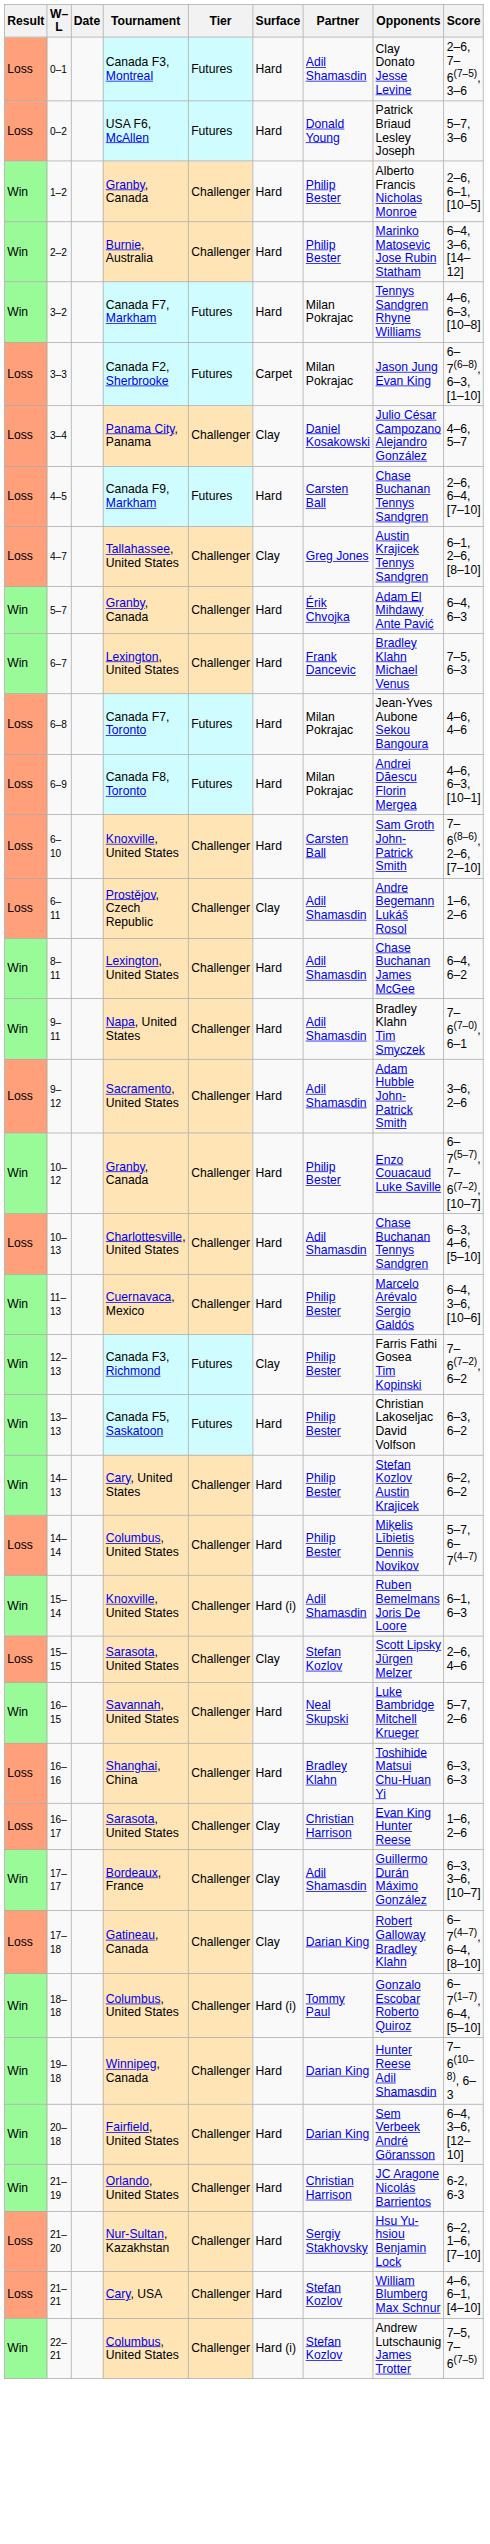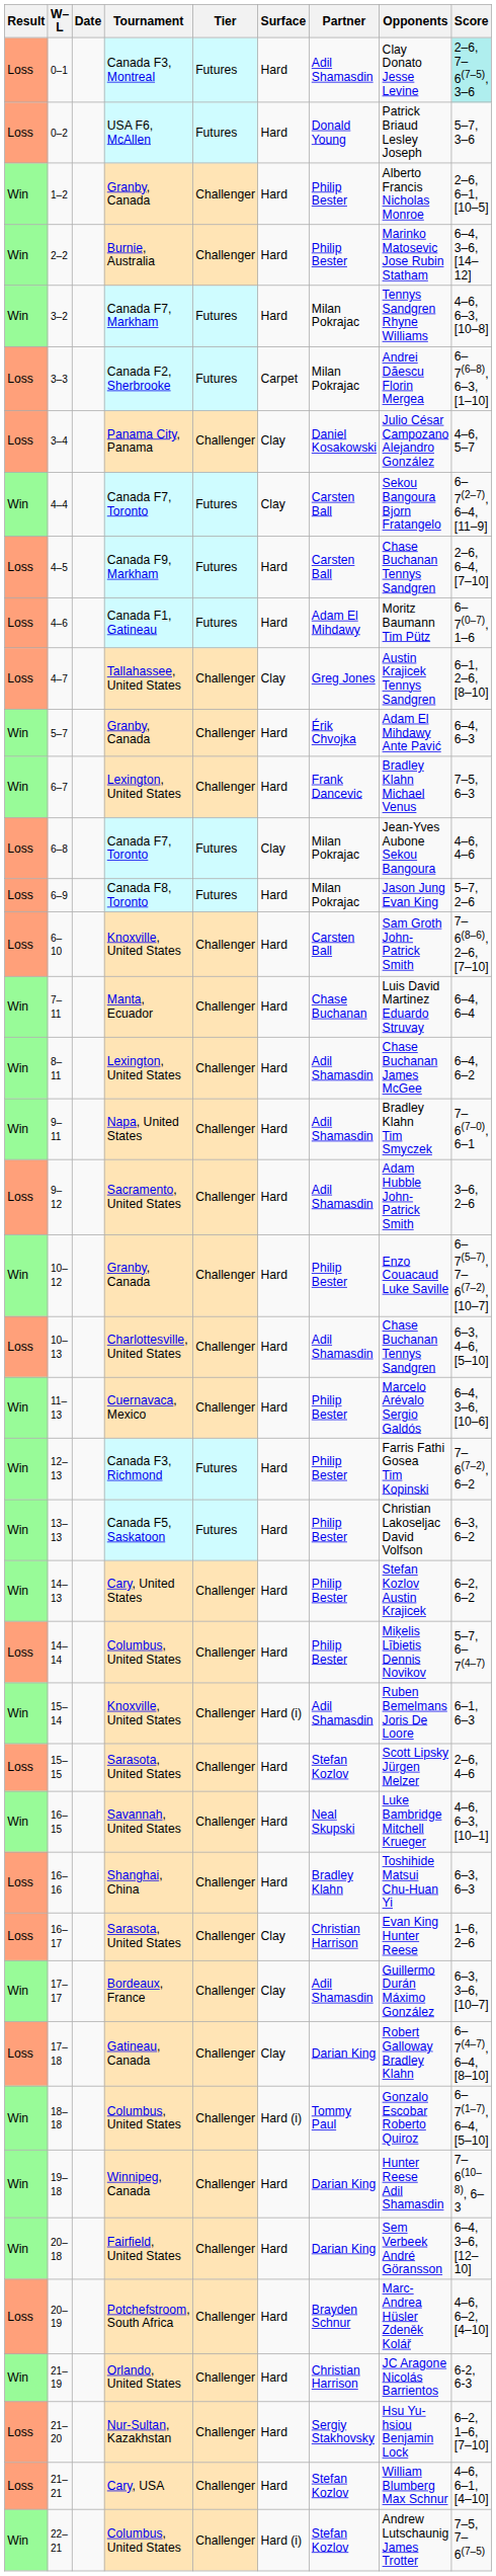 <table class="sortable wikitable">
 <tr>
 <th>Result</th>
 <th class="unsortable">W–L</th>
 <th>Date</th>
 <th>Tournament</th>
 <th>Tier</th>
 <th>Surface</th>
 <th>Partner</th>
 <th>Opponents</th>
 <th class="unsortable">Score</th>
 </tr>
 <tr>
 <td style="background:#ffa07a;">Loss</td>
 <td><small>0–1</small></td>
 <td></td>
 <td style="background:#cffcff;">Canada F3, <a href='#'>Montreal</a></td>
 <td style="background:#cffcff;">Futures</td>
 <td>Hard</td>
 <td> <a href='#'>Adil Shamasdin</a></td>
 <td> Clay Donato <br>  <a href='#'>Jesse Levine</a></td>
-<td>2–6, 7–6<sup>(7–5)</sup>, 3–6</td>
+<td style="background: paleturquoise;">2–6, 7–6<sup>(7–5)</sup>, 3–6</td>
 </tr>
 <tr>
 <td style="background:#ffa07a;">Loss</td>
 <td><small>0–2</small></td>
 <td></td>
 <td style="background:#cffcff;">USA F6, <a href='#'>McAllen</a></td>
 <td style="background:#cffcff;">Futures</td>
 <td>Hard</td>
 <td> <a href='#'>Donald Young</a></td>
 <td> Patrick Briaud <br>  Lesley Joseph</td>
 <td>5–7, 3–6</td>
 </tr>
 <tr>
 <td style="background:#98fb98;">Win</td>
 <td><small>1–2</small></td>
 <td></td>
 <td style="background:moccasin;"><a href='#'>Granby</a>, Canada</td>
 <td style="background:moccasin;">Challenger</td>
 <td>Hard</td>
 <td> <a href='#'>Philip Bester</a></td>
 <td> Alberto Francis <br>  <a href='#'>Nicholas Monroe</a></td>
 <td>2–6, 6–1, [10–5]</td>
 </tr>
 <tr>
 <td style="background:#98fb98;">Win</td>
 <td><small>2–2</small></td>
 <td></td>
 <td style="background:moccasin;"><a href='#'>Burnie</a>, Australia</td>
 <td style="background:moccasin;">Challenger</td>
 <td>Hard</td>
 <td> <a href='#'>Philip Bester</a></td>
 <td> <a href='#'>Marinko Matosevic</a> <br>  <a href='#'>Jose Rubin Statham</a></td>
 <td>6–4, 3–6, [14–12]</td>
 </tr>
 <tr>
 <td style="background:#98fb98;">Win</td>
 <td><small>3–2</small></td>
 <td></td>
 <td style="background:#cffcff;">Canada F7, <a href='#'>Markham</a></td>
 <td style="background:#cffcff;">Futures</td>
 <td>Hard</td>
 <td> Milan Pokrajac</td>
 <td> <a href='#'>Tennys Sandgren</a> <br>  <a href='#'>Rhyne Williams</a></td>
 <td>4–6, 6–3, [10–8]</td>
 </tr>
 <tr>
 <td style="background:#ffa07a;">Loss</td>
 <td><small>3–3</small></td>
 <td></td>
 <td style="background:#cffcff;">Canada F2, <a href='#'>Sherbrooke</a></td>
 <td style="background:#cffcff;">Futures</td>
 <td>Carpet</td>
 <td> Milan Pokrajac</td>
-<td> <a href='#'>Jason Jung</a> <br>  <a href='#'>Evan King</a></td>
+<td> <a href='#'>Andrei Dăescu</a> <br>  <a href='#'>Florin Mergea</a></td>
 <td>6–7<sup>(6–8)</sup>, 6–3, [1–10]</td>
 </tr>
 <tr>
 <td style="background:#ffa07a;">Loss</td>
 <td><small>3–4</small></td>
 <td></td>
 <td style="background:moccasin;"><a href='#'>Panama City</a>, Panama</td>
 <td style="background:moccasin;">Challenger</td>
 <td>Clay</td>
 <td> <a href='#'>Daniel Kosakowski</a></td>
 <td> <a href='#'>Julio César Campozano</a> <br>  <a href='#'>Alejandro González</a></td>
 <td>4–6, 5–7</td>
 </tr>
 <tr>
+<td style="background:#98fb98;">Win</td>
+<td><small>4–4</small></td>
+<td></td>
+<td style="background:#cffcff;">Canada F7, <a href='#'>Toronto</a></td>
+<td style="background:#cffcff;">Futures</td>
+<td>Clay</td>
+<td> <a href='#'>Carsten Ball</a></td>
+<td> <a href='#'>Sekou Bangoura</a> <br>  <a href='#'>Bjorn Fratangelo</a></td>
+<td>6–7<sup>(2–7)</sup>, 6–4, [11–9]</td>
+</tr>
+<tr>
 <td style="background:#ffa07a;">Loss</td>
 <td><small>4–5</small></td>
 <td></td>
 <td style="background:#cffcff;">Canada F9, <a href='#'>Markham</a></td>
 <td style="background:#cffcff;">Futures</td>
 <td>Hard</td>
 <td> <a href='#'>Carsten Ball</a></td>
 <td> <a href='#'>Chase Buchanan</a> <br>  <a href='#'>Tennys Sandgren</a></td>
 <td>2–6, 6–4, [7–10]</td>
+</tr>
+<tr>
+<td style="background:#ffa07a;">Loss</td>
+<td><small>4–6</small></td>
+<td></td>
+<td style="background:#cffcff;">Canada F1, <a href='#'>Gatineau</a></td>
+<td style="background:#cffcff;">Futures</td>
+<td>Hard</td>
+<td> <a href='#'>Adam El Mihdawy</a></td>
+<td> Moritz Baumann <br>  <a href='#'>Tim Pütz</a></td>
+<td>6–7<sup>(0–7)</sup>, 1–6</td>
 </tr>
 <tr>
 <td style="background:#ffa07a;">Loss</td>
 <td><small>4–7</small></td>
 <td></td>
 <td style="background:moccasin;"><a href='#'>Tallahassee</a>, United States</td>
 <td style="background:moccasin;">Challenger</td>
 <td>Clay</td>
 <td> <a href='#'>Greg Jones</a></td>
 <td> <a href='#'>Austin Krajicek</a> <br>  <a href='#'>Tennys Sandgren</a></td>
 <td>6–1, 2–6, [8–10]</td>
 </tr>
 <tr>
 <td style="background:#98fb98;">Win</td>
 <td><small>5–7</small></td>
 <td></td>
 <td style="background:moccasin;"><a href='#'>Granby</a>, Canada</td>
 <td style="background:moccasin;">Challenger</td>
 <td>Hard</td>
 <td> <a href='#'>Érik Chvojka</a></td>
 <td> <a href='#'>Adam El Mihdawy</a> <br>  <a href='#'>Ante Pavić</a></td>
 <td>6–4, 6–3</td>
 </tr>
 <tr>
 <td style="background:#98fb98;">Win</td>
 <td><small>6–7</small></td>
 <td></td>
 <td style="background:moccasin;"><a href='#'>Lexington</a>, United States</td>
 <td style="background:moccasin;">Challenger</td>
 <td>Hard</td>
 <td> <a href='#'>Frank Dancevic</a></td>
 <td> <a href='#'>Bradley Klahn</a> <br>  <a href='#'>Michael Venus</a></td>
 <td>7–5, 6–3</td>
 </tr>
 <tr>
 <td style="background:#ffa07a;">Loss</td>
 <td><small>6–8</small></td>
 <td></td>
 <td style="background:#cffcff;">Canada F7, <a href='#'>Toronto</a></td>
 <td style="background:#cffcff;">Futures</td>
-<td>Hard</td>
+<td>Clay</td>
 <td> Milan Pokrajac</td>
 <td> Jean-Yves Aubone <br>  <a href='#'>Sekou Bangoura</a></td>
 <td>4–6, 4–6</td>
 </tr>
 <tr>
 <td style="background:#ffa07a;">Loss</td>
 <td><small>6–9</small></td>
 <td></td>
 <td style="background:#cffcff;">Canada F8, <a href='#'>Toronto</a></td>
 <td style="background:#cffcff;">Futures</td>
 <td>Hard</td>
 <td> Milan Pokrajac</td>
-<td> <a href='#'>Andrei Dăescu</a> <br>  <a href='#'>Florin Mergea</a></td>
-<td>4–6, 6–3, [10–1]</td>
+<td> <a href='#'>Jason Jung</a> <br>  <a href='#'>Evan King</a></td>
+<td>5–7, 2–6</td>
 </tr>
 <tr>
 <td style="background:#ffa07a;">Loss</td>
 <td><small>6–10</small></td>
 <td></td>
 <td style="background:moccasin;"><a href='#'>Knoxville</a>, United States</td>
 <td style="background:moccasin;">Challenger</td>
 <td>Hard</td>
 <td> <a href='#'>Carsten Ball</a></td>
 <td> <a href='#'>Sam Groth</a> <br>  <a href='#'>John-Patrick Smith</a></td>
 <td>7–6<sup>(8–6)</sup>, 2–6, [7–10]</td>
 </tr>
 <tr>
-<td style="background:#ffa07a;">Loss</td>
-<td><small>6–11</small></td>
+<td style="background:#98fb98;">Win</td>
+<td><small>7–11</small></td>
 <td></td>
-<td style="background:moccasin;"><a href='#'>Prostějov</a>, Czech Republic</td>
+<td style="background:moccasin;"><a href='#'>Manta</a>, Ecuador</td>
 <td style="background:moccasin;">Challenger</td>
-<td>Clay</td>
-<td> <a href='#'>Adil Shamasdin</a></td>
-<td> <a href='#'>Andre Begemann</a> <br>  <a href='#'>Lukáš Rosol</a></td>
-<td>1–6, 2–6</td>
+<td>Hard</td>
+<td> <a href='#'>Chase Buchanan</a></td>
+<td> Luis David Martinez <br>  <a href='#'>Eduardo Struvay</a></td>
+<td>6–4, 6–4</td>
 </tr>
 <tr>
 <td style="background:#98fb98;">Win</td>
 <td><small>8–11</small></td>
 <td></td>
 <td style="background:moccasin;"><a href='#'>Lexington</a>, United States</td>
 <td style="background:moccasin;">Challenger</td>
 <td>Hard</td>
 <td> <a href='#'>Adil Shamasdin</a></td>
 <td> <a href='#'>Chase Buchanan</a> <br>  <a href='#'>James McGee</a></td>
 <td>6–4, 6–2</td>
 </tr>
 <tr>
 <td style="background:#98fb98;">Win</td>
 <td><small>9–11</small></td>
 <td></td>
 <td style="background:moccasin;"><a href='#'>Napa</a>, United States</td>
 <td style="background:moccasin;">Challenger</td>
 <td>Hard</td>
 <td> <a href='#'>Adil Shamasdin</a></td>
 <td> Bradley Klahn <br>  <a href='#'>Tim Smyczek</a></td>
 <td>7–6<sup>(7–0)</sup>, 6–1</td>
 </tr>
 <tr>
 <td style="background:#ffa07a;">Loss</td>
 <td><small>9–12</small></td>
 <td></td>
 <td style="background:moccasin;"><a href='#'>Sacramento</a>, United States</td>
 <td style="background:moccasin;">Challenger</td>
 <td>Hard</td>
 <td> <a href='#'>Adil Shamasdin</a></td>
 <td> <a href='#'>Adam Hubble</a> <br>  <a href='#'>John-Patrick Smith</a></td>
 <td>3–6, 2–6</td>
 </tr>
 <tr>
 <td style="background:#98fb98;">Win</td>
 <td><small>10–12</small></td>
 <td></td>
 <td style="background:moccasin;"><a href='#'>Granby</a>, Canada</td>
 <td style="background:moccasin;">Challenger</td>
 <td>Hard</td>
 <td> <a href='#'>Philip Bester</a></td>
 <td> <a href='#'>Enzo Couacaud</a> <br>  <a href='#'>Luke Saville</a></td>
 <td>6–7<sup>(5–7)</sup>, 7–6<sup>(7–2)</sup>, [10–7]</td>
 </tr>
 <tr>
 <td style="background:#ffa07a;">Loss</td>
 <td><small>10–13</small></td>
 <td></td>
 <td style="background:moccasin;"><a href='#'>Charlottesville</a>, United States</td>
 <td style="background:moccasin;">Challenger</td>
 <td>Hard</td>
 <td> <a href='#'>Adil Shamasdin</a></td>
 <td> <a href='#'>Chase Buchanan</a> <br>  <a href='#'>Tennys Sandgren</a></td>
 <td>6–3, 4–6, [5–10]</td>
 </tr>
 <tr>
 <td style="background:#98fb98;">Win</td>
 <td><small>11–13</small></td>
 <td></td>
 <td style="background:moccasin;"><a href='#'>Cuernavaca</a>, Mexico</td>
 <td style="background:moccasin;">Challenger</td>
 <td>Hard</td>
 <td> <a href='#'>Philip Bester</a></td>
 <td> <a href='#'>Marcelo Arévalo</a> <br>  <a href='#'>Sergio Galdós</a></td>
 <td>6–4, 3–6, [10–6]</td>
 </tr>
 <tr>
 <td style="background:#98fb98;">Win</td>
 <td><small>12–13</small></td>
 <td></td>
 <td style="background:#cffcff;">Canada F3, <a href='#'>Richmond</a></td>
 <td style="background:#cffcff;">Futures</td>
-<td>Clay</td>
+<td>Hard</td>
 <td> <a href='#'>Philip Bester</a></td>
 <td> Farris Fathi Gosea <br>  <a href='#'>Tim Kopinski</a></td>
 <td>7–6<sup>(7–2)</sup>, 6–2</td>
 </tr>
 <tr>
 <td style="background:#98fb98;">Win</td>
 <td><small>13–13</small></td>
 <td></td>
 <td style="background:#cffcff;">Canada F5, <a href='#'>Saskatoon</a></td>
 <td style="background:#cffcff;">Futures</td>
 <td>Hard</td>
 <td> <a href='#'>Philip Bester</a></td>
 <td> Christian Lakoseljac <br>  David Volfson</td>
 <td>6–3, 6–2</td>
 </tr>
 <tr>
 <td style="background:#98fb98;">Win</td>
 <td><small>14–13</small></td>
 <td></td>
 <td style="background:moccasin;"><a href='#'>Cary</a>, United States</td>
 <td style="background:moccasin;">Challenger</td>
 <td>Hard</td>
 <td> <a href='#'>Philip Bester</a></td>
 <td> <a href='#'>Stefan Kozlov</a> <br>  <a href='#'>Austin Krajicek</a></td>
 <td>6–2, 6–2</td>
 </tr>
 <tr>
 <td style="background:#ffa07a;">Loss</td>
 <td><small>14–14</small></td>
 <td></td>
 <td style="background:moccasin;"><a href='#'>Columbus</a>, United States</td>
 <td style="background:moccasin;">Challenger</td>
 <td>Hard</td>
 <td> <a href='#'>Philip Bester</a></td>
 <td> <a href='#'>Miķelis Lībietis</a> <br>  <a href='#'>Dennis Novikov</a></td>
 <td>5–7, 6–7<sup>(4–7)</sup></td>
 </tr>
 <tr>
 <td style="background:#98fb98;">Win</td>
 <td><small>15–14</small></td>
 <td></td>
 <td style="background:moccasin;"><a href='#'>Knoxville</a>, United States</td>
 <td style="background:moccasin;">Challenger</td>
 <td>Hard (i)</td>
 <td> <a href='#'>Adil Shamasdin</a></td>
 <td> <a href='#'>Ruben Bemelmans</a> <br>  <a href='#'>Joris De Loore</a></td>
 <td>6–1, 6–3</td>
 </tr>
 <tr>
 <td style="background:#ffa07a;">Loss</td>
 <td><small>15–15</small></td>
 <td></td>
 <td style="background:moccasin;"><a href='#'>Sarasota</a>, United States</td>
 <td style="background:moccasin;">Challenger</td>
-<td>Clay</td>
+<td>Hard</td>
 <td> <a href='#'>Stefan Kozlov</a></td>
 <td> <a href='#'>Scott Lipsky</a> <br>  <a href='#'>Jürgen Melzer</a></td>
 <td>2–6, 4–6</td>
 </tr>
 <tr>
 <td style="background:#98fb98;">Win</td>
 <td><small>16–15</small></td>
 <td></td>
 <td style="background:moccasin;"><a href='#'>Savannah</a>, United States</td>
 <td style="background:moccasin;">Challenger</td>
 <td>Hard</td>
 <td> <a href='#'>Neal Skupski</a></td>
 <td> <a href='#'>Luke Bambridge</a> <br>  <a href='#'>Mitchell Krueger</a></td>
-<td>5–7, 2–6</td>
+<td>4–6, 6–3, [10–1]</td>
 </tr>
 <tr>
 <td style="background:#ffa07a;">Loss</td>
 <td><small>16–16</small></td>
 <td></td>
 <td style="background:moccasin;"><a href='#'>Shanghai</a>, China</td>
 <td style="background:moccasin;">Challenger</td>
 <td>Hard</td>
 <td> <a href='#'>Bradley Klahn</a></td>
 <td> <a href='#'>Toshihide Matsui</a> <br>  <a href='#'>Chu-Huan Yi</a></td>
 <td>6–3, 6–3</td>
 </tr>
 <tr>
 <td style="background:#ffa07a;">Loss</td>
 <td><small>16–17</small></td>
 <td></td>
 <td style="background:moccasin;"><a href='#'>Sarasota</a>, United States</td>
 <td style="background:moccasin;">Challenger</td>
 <td>Clay</td>
 <td> <a href='#'>Christian Harrison</a></td>
 <td> <a href='#'>Evan King</a> <br>  <a href='#'>Hunter Reese</a></td>
 <td>1–6, 2–6</td>
 </tr>
 <tr>
 <td style="background:#98fb98;">Win</td>
 <td><small>17–17</small></td>
 <td></td>
 <td style="background:moccasin;"><a href='#'>Bordeaux</a>, France</td>
 <td style="background:moccasin;">Challenger</td>
 <td>Clay</td>
 <td> <a href='#'>Adil Shamasdin</a></td>
 <td> <a href='#'>Guillermo Durán</a> <br>  <a href='#'>Máximo González</a></td>
 <td>6–3, 3–6, [10–7]</td>
 </tr>
 <tr>
 <td style="background:#ffa07a;">Loss</td>
 <td><small>17–18</small></td>
 <td></td>
 <td style="background:moccasin;"><a href='#'>Gatineau</a>, Canada</td>
 <td style="background:moccasin;">Challenger</td>
 <td>Clay</td>
 <td> <a href='#'>Darian King</a></td>
 <td> <a href='#'>Robert Galloway</a> <br>  <a href='#'>Bradley Klahn</a></td>
 <td>6–7<sup>(4–7)</sup>, 6–4, [8–10]</td>
 </tr>
 <tr>
 <td style="background:#98fb98;">Win</td>
 <td><small>18–18</small></td>
 <td></td>
 <td style="background:moccasin;"><a href='#'>Columbus</a>, United States</td>
 <td style="background:moccasin;">Challenger</td>
 <td>Hard (i)</td>
 <td> <a href='#'>Tommy Paul</a></td>
 <td> <a href='#'>Gonzalo Escobar</a> <br>  <a href='#'>Roberto Quiroz</a></td>
 <td>6–7<sup>(1–7)</sup>, 6–4, [5–10]</td>
 </tr>
 <tr>
 <td style="background:#98fb98;">Win</td>
 <td><small>19–18</small></td>
 <td></td>
 <td style="background:moccasin;"><a href='#'>Winnipeg</a>, Canada</td>
 <td style="background:moccasin;">Challenger</td>
 <td>Hard</td>
 <td> <a href='#'>Darian King</a></td>
 <td> <a href='#'>Hunter Reese</a> <br>  <a href='#'>Adil Shamasdin</a></td>
 <td>7–6<sup>(10–8)</sup>, 6–3</td>
 </tr>
 <tr>
 <td style="background:#98fb98;">Win</td>
 <td><small>20–18</small></td>
 <td></td>
 <td style="background:moccasin;"><a href='#'>Fairfield</a>, United States</td>
 <td style="background:moccasin;">Challenger</td>
 <td>Hard</td>
 <td> <a href='#'>Darian King</a></td>
 <td> <a href='#'>Sem Verbeek</a> <br>  <a href='#'>André Göransson</a></td>
 <td>6–4, 3–6, [12–10]</td>
 </tr>
 <tr>
+<td style="background:#ffa07a;">Loss</td>
+<td><small>20–19</small></td>
+<td></td>
+<td style="background:moccasin;"><a href='#'>Potchefstroom</a>, South Africa</td>
+<td style="background:moccasin;">Challenger</td>
+<td>Hard</td>
+<td> <a href='#'>Brayden Schnur</a></td>
+<td> <a href='#'>Marc-Andrea Hüsler</a> <br>  <a href='#'>Zdeněk Kolář</a></td>
+<td>4–6, 6–2, [4–10]</td>
+</tr>
+<tr>
 <td style="background:#98fb98;">Win</td>
 <td><small>21–19</small></td>
 <td></td>
 <td style="background:moccasin;"><a href='#'>Orlando</a>, United States</td>
 <td style="background:moccasin;">Challenger</td>
 <td>Hard</td>
 <td> <a href='#'>Christian Harrison</a></td>
 <td> <a href='#'>JC Aragone</a><br> <a href='#'>Nicolás Barrientos</a></td>
 <td>6-2, 6-3</td>
 </tr>
 <tr>
 <td style="background:#ffa07a;">Loss</td>
 <td><small>21–20</small></td>
 <td></td>
 <td style="background:moccasin;"><a href='#'>Nur-Sultan</a>, Kazakhstan</td>
 <td style="background:moccasin;">Challenger</td>
 <td>Hard</td>
 <td> <a href='#'>Sergiy Stakhovsky</a></td>
 <td> <a href='#'>Hsu Yu-hsiou</a><br> <a href='#'>Benjamin Lock</a></td>
 <td>6–2, 1–6, [7–10]</td>
 </tr>
 <tr>
 <td style="background:#ffa07a;">Loss</td>
 <td><small>21–21</small></td>
 <td></td>
 <td style="background:moccasin;"><a href='#'>Cary</a>, USA</td>
 <td style="background:moccasin;">Challenger</td>
 <td>Hard</td>
 <td> <a href='#'>Stefan Kozlov</a></td>
 <td> <a href='#'>William Blumberg</a><br> <a href='#'>Max Schnur</a></td>
 <td>4–6, 6–1, [4–10]</td>
 </tr>
 <tr>
 <td style="background:#98fb98;">Win</td>
 <td><small>22–21</small></td>
 <td></td>
 <td style="background:moccasin;"><a href='#'>Columbus</a>, United States</td>
 <td style="background:moccasin;">Challenger</td>
 <td>Hard (i)</td>
 <td> <a href='#'>Stefan Kozlov</a></td>
 <td> Andrew Lutschaunig<br> <a href='#'>James Trotter</a></td>
 <td>7–5, 7–6<sup>(7–5)</sup></td>
 </tr>
 </table>
